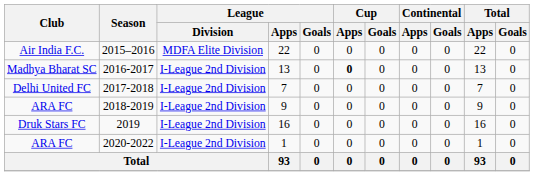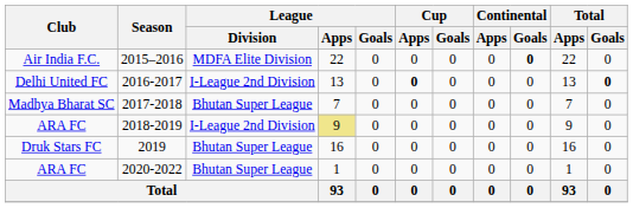 <table class="wikitable" style="text-align: center;">
 <tr>
 <th rowspan="2">Club</th>
 <th rowspan="2">Season</th>
 <th colspan="3">League</th>
 <th colspan="2">Cup</th>
 <th colspan="2">Continental</th>
 <th colspan="2">Total</th>
 </tr>
 <tr>
 <th>Division</th>
 <th>Apps</th>
 <th>Goals</th>
 <th>Apps</th>
 <th>Goals</th>
 <th>Apps</th>
 <th>Goals</th>
 <th>Apps</th>
 <th>Goals</th>
 </tr>
 <tr>
 <td rowspan="1"><a href='#'>Air India F.C.</a></td>
 <td>2015–2016</td>
 <td><a href='#'>MDFA Elite Division</a></td>
 <td>22</td>
 <td>0</td>
 <td>0</td>
 <td>0</td>
 <td>0</td>
-<td>0</td>
+<td><strong>0</strong></td>
 <td>22</td>
 <td>0</td>
 </tr>
 <tr>
-<td rowspan="1"><a href='#'>Madhya Bharat SC</a></td>
+<td rowspan="1"><a href='#'>Delhi United FC</a></td>
 <td>2016-2017</td>
 <td><a href='#'>I-League 2nd Division</a></td>
 <td>13</td>
 <td>0</td>
 <td><strong>0</strong></td>
 <td>0</td>
 <td>0</td>
 <td>0</td>
 <td>13</td>
-<td>0</td>
+<td><strong>0</strong></td>
 </tr>
 <tr>
-<td rowspan="1"><a href='#'>Delhi United FC</a></td>
+<td rowspan="1"><a href='#'>Madhya Bharat SC</a></td>
 <td>2017-2018</td>
-<td><a href='#'>I-League 2nd Division</a></td>
+<td><a href='#'>Bhutan Super League</a></td>
 <td>7</td>
 <td>0</td>
 <td>0</td>
 <td>0</td>
 <td>0</td>
 <td>0</td>
 <td>7</td>
 <td>0</td>
 </tr>
 <tr>
 <td rowspan="1"><a href='#'>ARA FC</a></td>
 <td>2018-2019</td>
 <td><a href='#'>I-League 2nd Division</a></td>
-<td>9</td>
+<td style="background: khaki;">9</td>
 <td>0</td>
 <td>0</td>
 <td>0</td>
 <td>0</td>
 <td>0</td>
 <td>9</td>
 <td>0</td>
 </tr>
 <tr>
 <td rowspan="1"><a href='#'>Druk Stars FC</a></td>
 <td>2019</td>
-<td><a href='#'>I-League 2nd Division</a></td>
+<td><a href='#'>Bhutan Super League</a></td>
 <td>16</td>
 <td>0</td>
 <td>0</td>
 <td>0</td>
 <td>0</td>
 <td>0</td>
 <td>16</td>
 <td>0</td>
 </tr>
 <tr>
 <td rowspan="1"><a href='#'>ARA FC</a></td>
 <td>2020-2022</td>
-<td><a href='#'>I-League 2nd Division</a></td>
+<td><a href='#'>Bhutan Super League</a></td>
 <td>1</td>
 <td>0</td>
 <td>0</td>
 <td>0</td>
 <td>0</td>
 <td>0</td>
 <td>1</td>
 <td>0</td>
 </tr>
 <tr>
 <th colspan="3">Total</th>
 <th>93</th>
 <th>0</th>
 <th>0</th>
 <th>0</th>
 <th>0</th>
 <th>0</th>
 <th>93</th>
 <th>0</th>
 </tr>
 <tr>
 </tr>
 </table>
